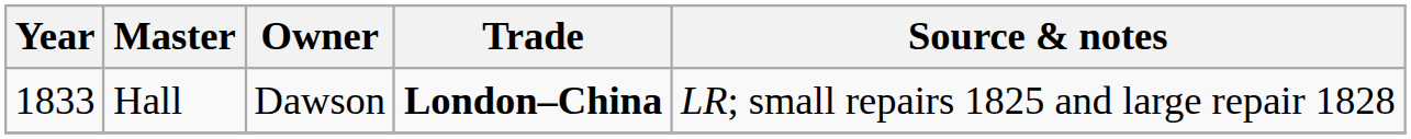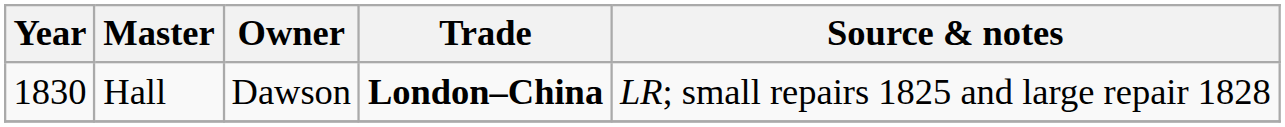 <table class=" wikitable">
 <tr>
 <th>Year</th>
 <th>Master</th>
 <th>Owner</th>
 <th>Trade</th>
 <th>Source & notes</th>
 </tr>
 <tr>
-<td>1833</td>
+<td>1830</td>
 <td>Hall</td>
 <td>Dawson</td>
 <td><strong>London–China</strong></td>
 <td><em>LR</em>; small repairs 1825 and large repair 1828</td>
 </tr>
 <tr>
 </tr>
 </table>
